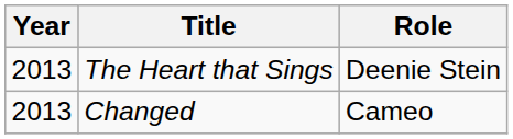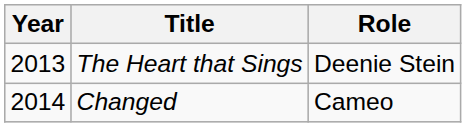 <table class="wikitable">
 <tr>
 <th>Year</th>
 <th>Title</th>
 <th>Role</th>
 </tr>
 <tr>
 <td>2013</td>
 <td><em>The Heart that Sings</em></td>
 <td>Deenie Stein</td>
 </tr>
 <tr>
-<td>2013</td>
+<td>2014</td>
 <td><em>Changed</em></td>
 <td>Cameo</td>
 </tr>
 </table>
